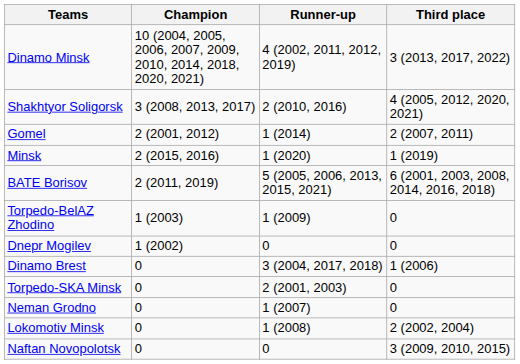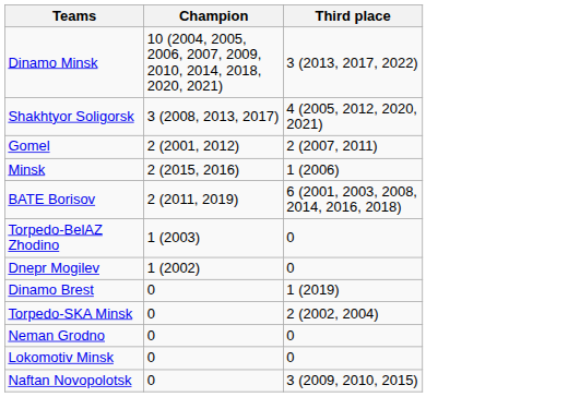 <table class="wikitable">
 <tr>
 <th width=150>Teams</th>
 <th width=150>Champion</th>
-<th width=150>Runner-up</th>
 <th width=150>Third place</th>
 </tr>
 <tr>
 <td><a href='#'>Dinamo Minsk</a></td>
 <td>10 (2004, 2005, 2006, 2007, 2009, 2010, 2014, 2018, 2020, 2021)</td>
-<td>4 (2002, 2011, 2012, 2019)</td>
 <td>3 (2013, 2017, 2022)</td>
 </tr>
 <tr>
 <td><a href='#'>Shakhtyor Soligorsk</a></td>
 <td>3 (2008, 2013, 2017)</td>
-<td>2 (2010, 2016)</td>
 <td>4 (2005, 2012, 2020, 2021)</td>
 </tr>
 <tr>
 <td><a href='#'>Gomel</a></td>
 <td>2 (2001, 2012)</td>
-<td>1 (2014)</td>
 <td>2 (2007, 2011)</td>
 </tr>
 <tr>
 <td><a href='#'>Minsk</a></td>
 <td>2 (2015, 2016)</td>
-<td>1 (2020)</td>
-<td>1 (2019)</td>
+<td>1 (2006)</td>
 </tr>
 <tr>
 <td><a href='#'>BATE Borisov</a></td>
 <td>2 (2011, 2019)</td>
-<td>5 (2005, 2006, 2013, 2015, 2021)</td>
 <td>6 (2001, 2003, 2008, 2014, 2016, 2018)</td>
 </tr>
 <tr>
 <td><a href='#'>Torpedo-BelAZ Zhodino</a></td>
 <td>1 (2003)</td>
-<td>1 (2009)</td>
 <td>0</td>
 </tr>
 <tr>
 <td><a href='#'>Dnepr Mogilev</a></td>
 <td>1 (2002)</td>
 <td>0</td>
-<td>0</td>
 </tr>
 <tr>
 <td><a href='#'>Dinamo Brest</a></td>
 <td>0</td>
-<td>3 (2004, 2017, 2018)</td>
-<td>1 (2006)</td>
+<td>1 (2019)</td>
 </tr>
 <tr>
 <td><a href='#'>Torpedo-SKA Minsk</a></td>
 <td>0</td>
-<td>2 (2001, 2003)</td>
-<td>0</td>
+<td>2 (2002, 2004)</td>
 </tr>
 <tr>
 <td><a href='#'>Neman Grodno</a></td>
 <td>0</td>
-<td>1 (2007)</td>
 <td>0</td>
 </tr>
 <tr>
 <td><a href='#'>Lokomotiv Minsk</a></td>
 <td>0</td>
-<td>1 (2008)</td>
-<td>2 (2002, 2004)</td>
+<td>0</td>
 </tr>
 <tr>
 <td><a href='#'>Naftan Novopolotsk</a></td>
 <td>0</td>
-<td>0</td>
 <td>3 (2009, 2010, 2015)</td>
 </tr>
 </table>
